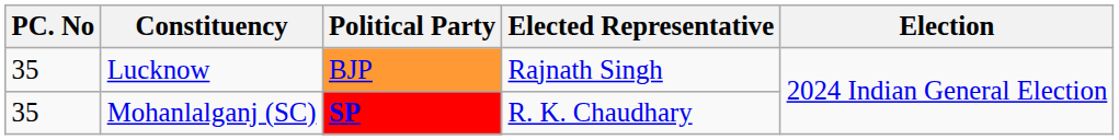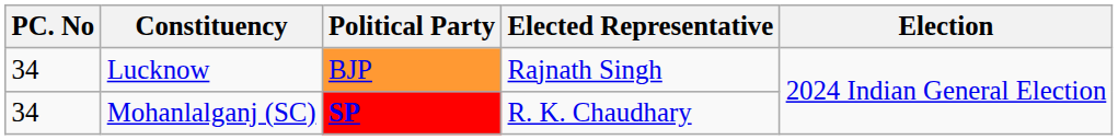 <table class="wikitable sortable">
 <tr>
 <th>PC. No</th>
 <th>Constituency</th>
 <th>Political Party</th>
 <th>Elected Representative</th>
 <th>Election</th>
 </tr>
 <tr>
-<td>35</td>
+<td>34</td>
 <td><a href='#'>Lucknow</a></td>
 <td style="background-color: #FF9933"><a href='#'>BJP</a></td>
 <td><a href='#'>Rajnath Singh</a><br></td>
 <td rowspan="2"><a href='#'>2024 Indian General Election</a></td>
 </tr>
 <tr>
-<td>35</td>
+<td>34</td>
 <td><a href='#'>Mohanlalganj (SC)</a></td>
 <td style="background-color: #FF0000"><strong><a href='#'>SP</a></strong></td>
 <td><a href='#'>R. K. Chaudhary</a></td>
 </tr>
 </table>
